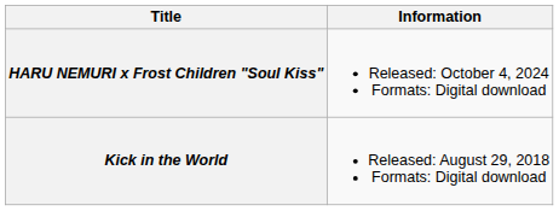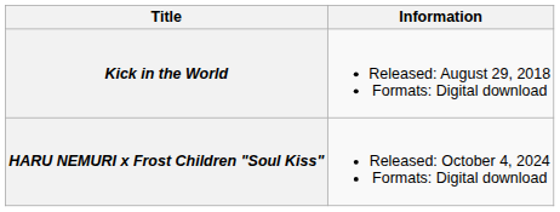 <table class="wikitable plainrowheaders" style="text-align:center;">
 <tr>
 <th>Title</th>
 <th>Information</th>
 </tr>
 <tr>
+<th scope="row"><em>Kick in the World</em></th>
+<td><br><ul><li>Released: August 29, 2018</li><li>Formats: Digital download</li></ul></td>
+</tr>
+<tr>
 <th scope="row"><em>HARU NEMURI x Frost Children "Soul Kiss"</em></th>
 <td><br><ul><li>Released: October 4, 2024</li><li>Formats: Digital download</li></ul></td>
 </tr>
-<tr>
-<th scope="row"><em>Kick in the World</em></th>
-<td><br><ul><li>Released: August 29, 2018</li><li>Formats: Digital download</li></ul></td>
-</tr>
 </table>
